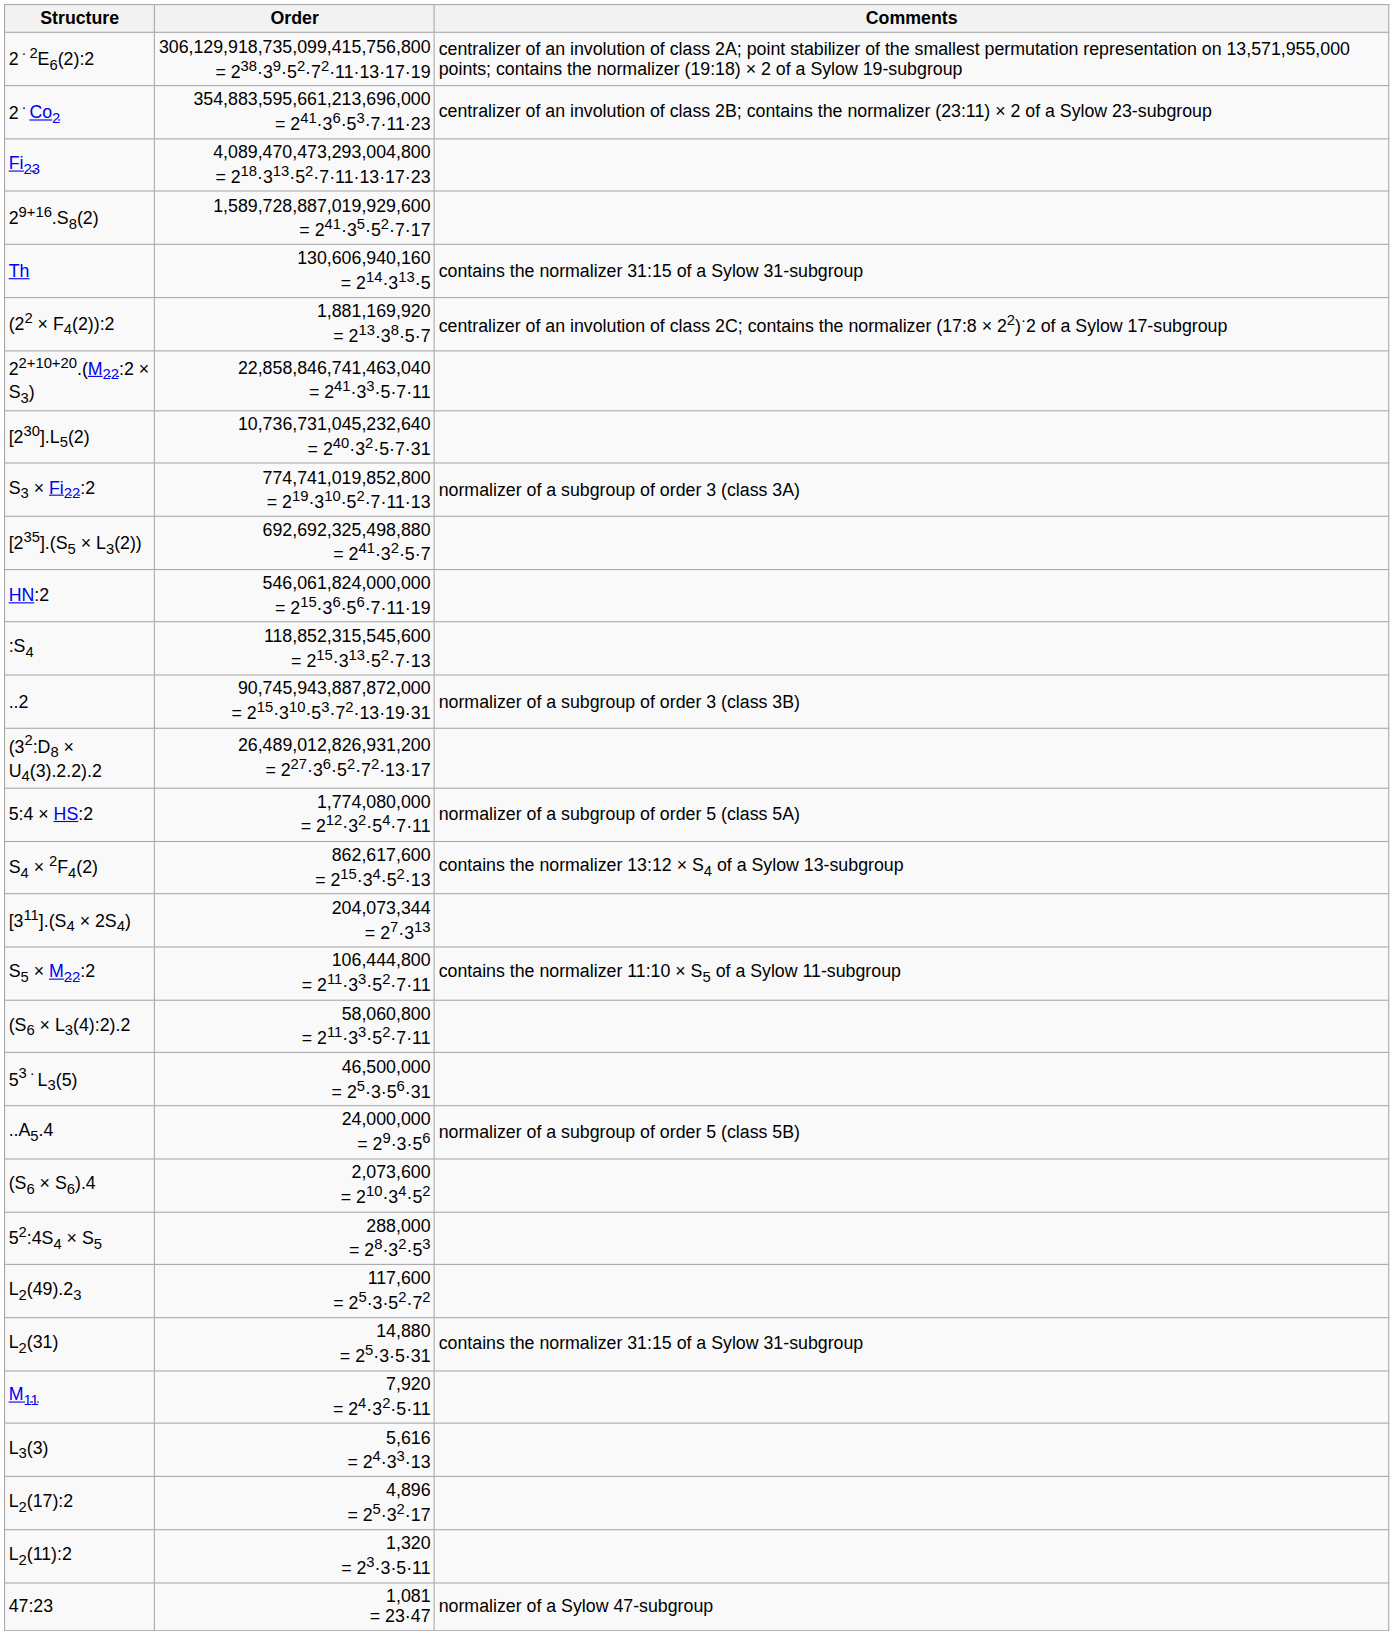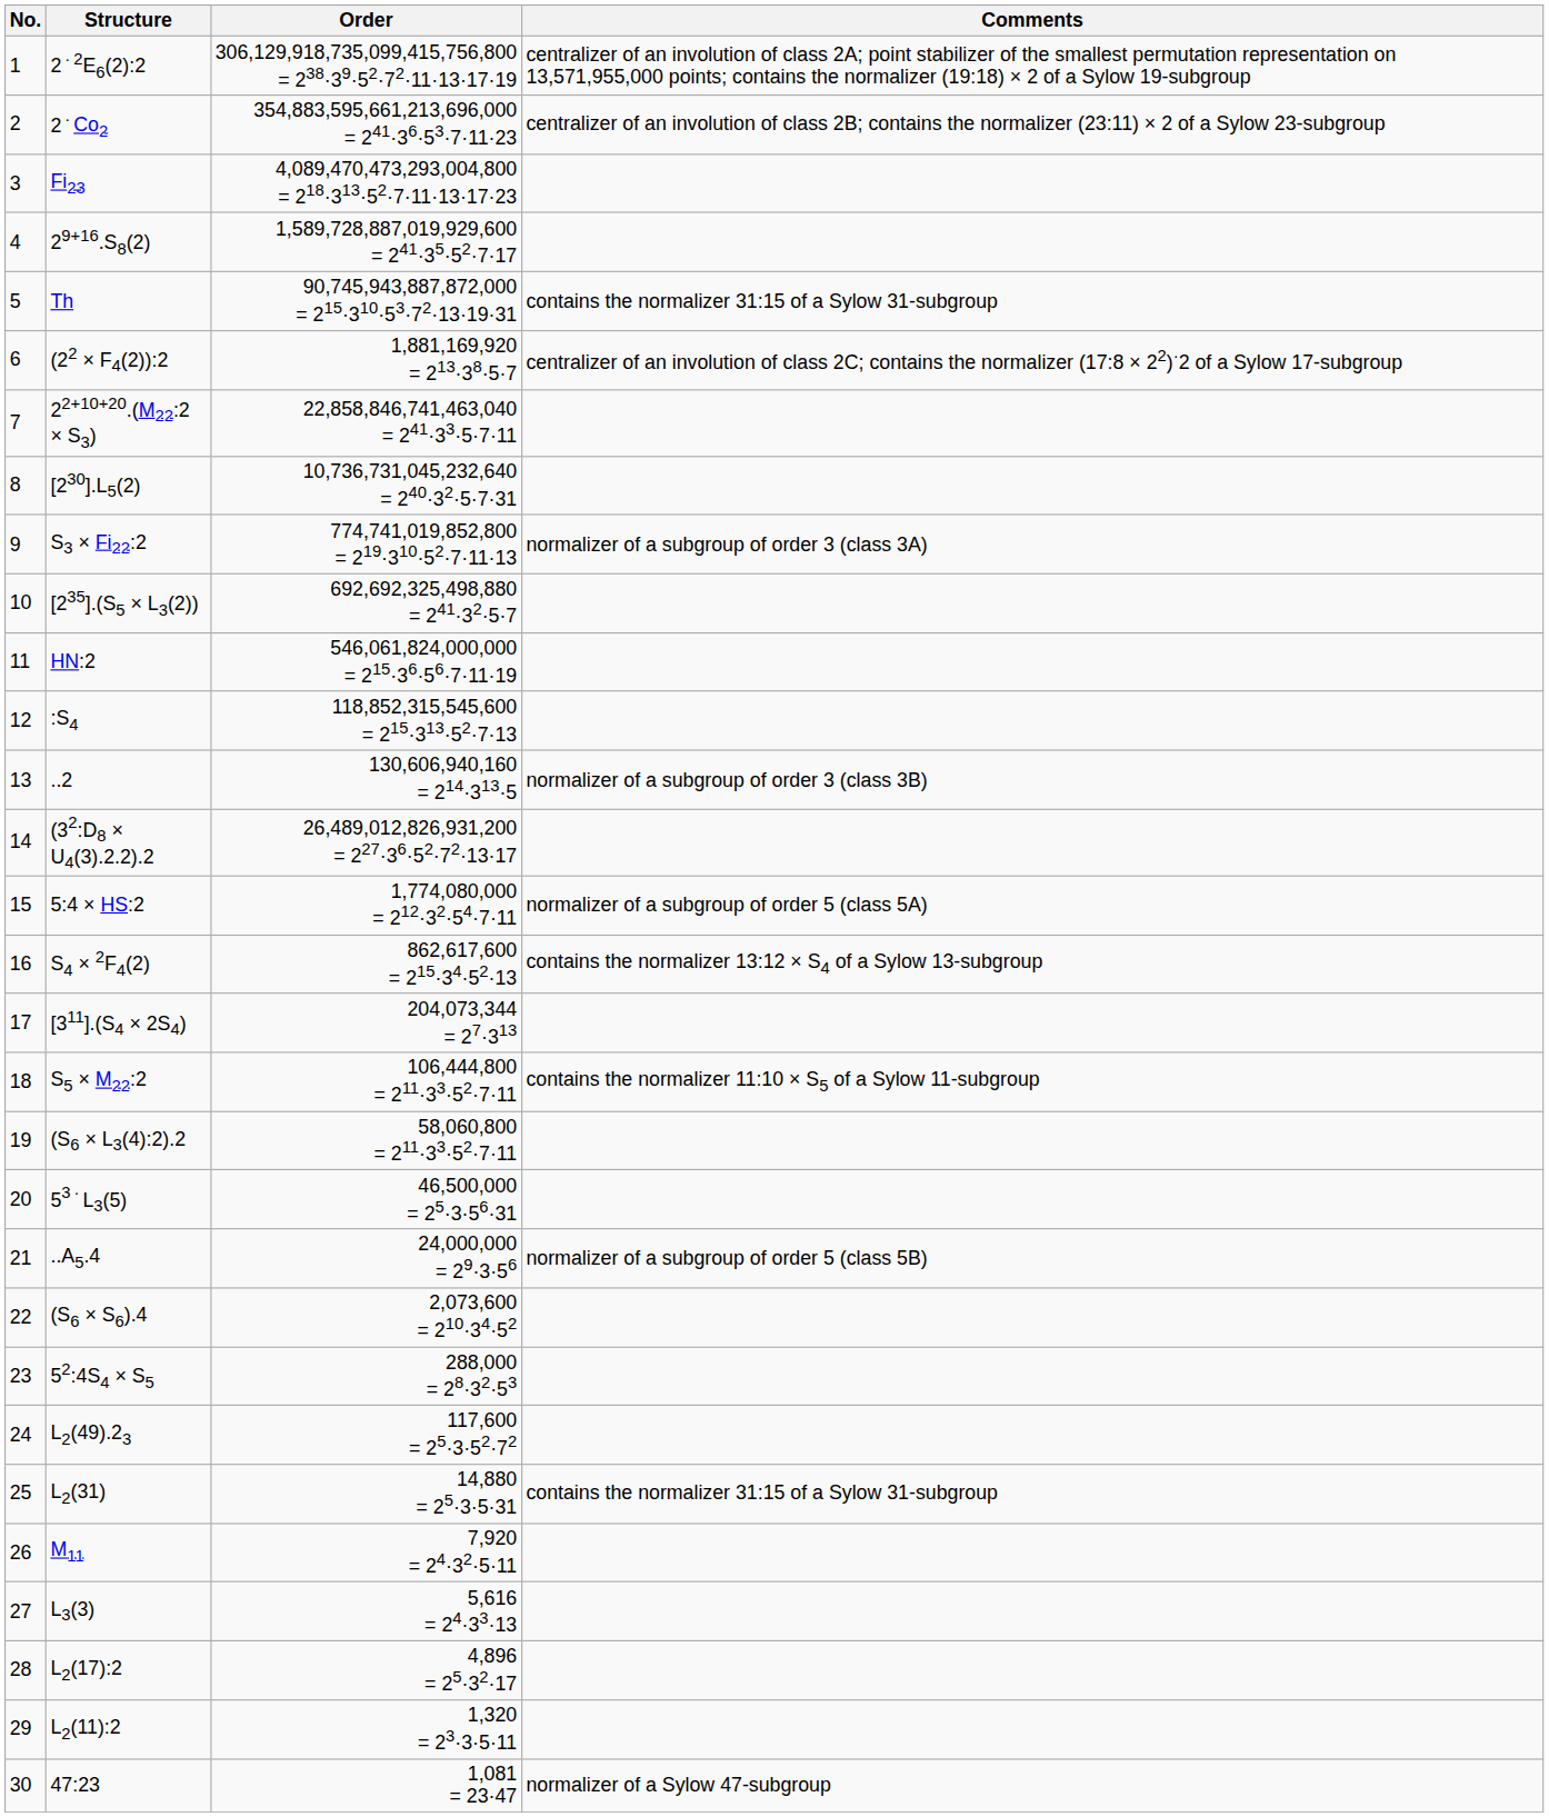 <table class="wikitable">
 <tr>
+<th>No.</th>
 <th>Structure</th>
 <th>Order</th>
 <th>Comments</th>
 </tr>
 <tr>
+<td>1</td>
 <td>2<sup> · 2</sup>E<sub>6</sub>(2):2</td>
 <td style="text-align:right;">306,129,918,735,099,415,756,800<br>= 2<sup>38</sup>·3<sup>9</sup>·5<sup>2</sup>·7<sup>2</sup>·11·13·17·19</td>
 <td>centralizer of an involution of class 2A; point stabilizer of the smallest permutation representation on 13,571,955,000 points; contains the normalizer (19:18) × 2 of a Sylow 19-subgroup</td>
 </tr>
 <tr>
+<td>2</td>
 <td>2<sup> · </sup><a href='#'>Co<sub>2</sub></a></td>
 <td style="text-align:right;">354,883,595,661,213,696,000<br>= 2<sup>41</sup>·3<sup>6</sup>·5<sup>3</sup>·7·11·23</td>
 <td>centralizer of an involution of class 2B; contains the normalizer (23:11) × 2 of a Sylow 23-subgroup</td>
 </tr>
 <tr>
+<td>3</td>
 <td><a href='#'>Fi<sub>23</sub></a></td>
 <td style="text-align:right;">4,089,470,473,293,004,800<br>= 2<sup>18</sup>·3<sup>13</sup>·5<sup>2</sup>·7·11·13·17·23</td>
 <td></td>
 </tr>
 <tr>
+<td>4</td>
 <td>2<sup>9+16</sup>.S<sub>8</sub>(2)</td>
 <td style="text-align:right;">1,589,728,887,019,929,600<br>= 2<sup>41</sup>·3<sup>5</sup>·5<sup>2</sup>·7·17</td>
 <td></td>
 </tr>
 <tr>
+<td>5</td>
 <td><a href='#'>Th</a></td>
-<td style="text-align:right;">130,606,940,160<br>= 2<sup>14</sup>·3<sup>13</sup>·5</td>
+<td style="text-align:right;">90,745,943,887,872,000<br>= 2<sup>15</sup>·3<sup>10</sup>·5<sup>3</sup>·7<sup>2</sup>·13·19·31</td>
 <td>contains the normalizer 31:15 of a Sylow 31-subgroup</td>
 </tr>
 <tr>
+<td>6</td>
 <td>(2<sup>2</sup> × F<sub>4</sub>(2)):2</td>
 <td style="text-align:right;">1,881,169,920<br>= 2<sup>13</sup>·3<sup>8</sup>·5·7</td>
 <td>centralizer of an involution of class 2C; contains the normalizer (17:8 × 2<sup>2</sup>)<sup>·</sup>2 of a Sylow 17-subgroup</td>
 </tr>
 <tr>
+<td>7</td>
 <td>2<sup>2+10+20</sup>.(<a href='#'>M<sub>22</sub></a>:2 × S<sub>3</sub>)</td>
 <td style="text-align:right;">22,858,846,741,463,040<br>= 2<sup>41</sup>·3<sup>3</sup>·5·7·11</td>
 <td></td>
 </tr>
 <tr>
+<td>8</td>
 <td>[2<sup>30</sup>].L<sub>5</sub>(2)</td>
 <td style="text-align:right;">10,736,731,045,232,640<br>= 2<sup>40</sup>·3<sup>2</sup>·5·7·31</td>
 <td></td>
 </tr>
 <tr>
+<td>9</td>
 <td>S<sub>3</sub> × <a href='#'>Fi<sub>22</sub></a>:2</td>
 <td style="text-align:right;">774,741,019,852,800<br>= 2<sup>19</sup>·3<sup>10</sup>·5<sup>2</sup>·7·11·13</td>
 <td>normalizer of a subgroup of order 3 (class 3A)</td>
 </tr>
 <tr>
+<td>10</td>
 <td>[2<sup>35</sup>].(S<sub>5</sub> × L<sub>3</sub>(2))</td>
 <td style="text-align:right;">692,692,325,498,880<br>= 2<sup>41</sup>·3<sup>2</sup>·5·7</td>
 <td></td>
 </tr>
 <tr>
+<td>11</td>
 <td><a href='#'>HN</a>:2</td>
 <td style="text-align:right;">546,061,824,000,000<br>= 2<sup>15</sup>·3<sup>6</sup>·5<sup>6</sup>·7·11·19</td>
 <td></td>
 </tr>
 <tr>
+<td>12</td>
 <td>:S<sub>4</sub></td>
 <td style="text-align:right;">118,852,315,545,600<br>= 2<sup>15</sup>·3<sup>13</sup>·5<sup>2</sup>·7·13</td>
 <td></td>
 </tr>
 <tr>
+<td>13</td>
 <td>..2</td>
-<td style="text-align:right;">90,745,943,887,872,000<br>= 2<sup>15</sup>·3<sup>10</sup>·5<sup>3</sup>·7<sup>2</sup>·13·19·31</td>
+<td style="text-align:right;">130,606,940,160<br>= 2<sup>14</sup>·3<sup>13</sup>·5</td>
 <td>normalizer of a subgroup of order 3 (class 3B)</td>
 </tr>
 <tr>
+<td>14</td>
 <td>(3<sup>2</sup>:D<sub>8</sub> × U<sub>4</sub>(3).2.2).2</td>
 <td style="text-align:right;">26,489,012,826,931,200<br>= 2<sup>27</sup>·3<sup>6</sup>·5<sup>2</sup>·7<sup>2</sup>·13·17</td>
 <td></td>
 </tr>
 <tr>
+<td>15</td>
 <td>5:4 × <a href='#'>HS</a>:2</td>
 <td style="text-align:right;">1,774,080,000<br>= 2<sup>12</sup>·3<sup>2</sup>·5<sup>4</sup>·7·11</td>
 <td>normalizer of a subgroup of order 5 (class 5A)</td>
 </tr>
 <tr>
+<td>16</td>
 <td>S<sub>4</sub> × <sup>2</sup>F<sub>4</sub>(2)</td>
 <td style="text-align:right;">862,617,600<br>= 2<sup>15</sup>·3<sup>4</sup>·5<sup>2</sup>·13</td>
 <td>contains the normalizer 13:12 × S<sub>4</sub> of a Sylow 13-subgroup</td>
 </tr>
 <tr>
+<td>17</td>
 <td>[3<sup>11</sup>].(S<sub>4</sub> × 2S<sub>4</sub>)</td>
 <td style="text-align:right;">204,073,344<br>= 2<sup>7</sup>·3<sup>13</sup></td>
 <td></td>
 </tr>
 <tr>
+<td>18</td>
 <td>S<sub>5</sub> × <a href='#'>M<sub>22</sub></a>:2</td>
 <td style="text-align:right;">106,444,800<br>= 2<sup>11</sup>·3<sup>3</sup>·5<sup>2</sup>·7·11</td>
 <td>contains the normalizer 11:10 × S<sub>5</sub> of a Sylow 11-subgroup</td>
 </tr>
 <tr>
+<td>19</td>
 <td>(S<sub>6</sub> × L<sub>3</sub>(4):2).2</td>
 <td style="text-align:right;">58,060,800<br>= 2<sup>11</sup>·3<sup>3</sup>·5<sup>2</sup>·7·11</td>
 <td></td>
 </tr>
 <tr>
+<td>20</td>
 <td>5<sup>3 · </sup>L<sub>3</sub>(5)</td>
 <td style="text-align:right;">46,500,000<br>= 2<sup>5</sup>·3·5<sup>6</sup>·31</td>
 <td></td>
 </tr>
 <tr>
+<td>21</td>
 <td>..A<sub>5</sub>.4</td>
 <td style="text-align:right;">24,000,000<br>= 2<sup>9</sup>·3·5<sup>6</sup></td>
 <td>normalizer of a subgroup of order 5 (class 5B)</td>
 </tr>
 <tr>
+<td>22</td>
 <td>(S<sub>6</sub> × S<sub>6</sub>).4</td>
 <td style="text-align:right;">2,073,600<br>= 2<sup>10</sup>·3<sup>4</sup>·5<sup>2</sup></td>
 <td></td>
 </tr>
 <tr>
+<td>23</td>
 <td>5<sup>2</sup>:4S<sub>4</sub> × S<sub>5</sub></td>
 <td style="text-align:right;">288,000<br>= 2<sup>8</sup>·3<sup>2</sup>·5<sup>3</sup></td>
 <td></td>
 </tr>
 <tr>
+<td>24</td>
 <td>L<sub>2</sub>(49).2<sub>3</sub></td>
 <td style="text-align:right;">117,600<br>= 2<sup>5</sup>·3·5<sup>2</sup>·7<sup>2</sup></td>
 <td></td>
 </tr>
 <tr>
+<td>25</td>
 <td>L<sub>2</sub>(31)</td>
 <td style="text-align:right;">14,880<br>= 2<sup>5</sup>·3·5·31</td>
 <td>contains the normalizer 31:15 of a Sylow 31-subgroup</td>
 </tr>
 <tr>
+<td>26</td>
 <td><a href='#'>M<sub>11</sub></a></td>
 <td style="text-align:right;">7,920<br>= 2<sup>4</sup>·3<sup>2</sup>·5·11</td>
 <td></td>
 </tr>
 <tr>
+<td>27</td>
 <td>L<sub>3</sub>(3)</td>
 <td style="text-align:right;">5,616<br>= 2<sup>4</sup>·3<sup>3</sup>·13</td>
 <td></td>
 </tr>
 <tr>
+<td>28</td>
 <td>L<sub>2</sub>(17):2</td>
 <td style="text-align:right;">4,896<br>= 2<sup>5</sup>·3<sup>2</sup>·17</td>
 <td></td>
 </tr>
 <tr>
+<td>29</td>
 <td>L<sub>2</sub>(11):2</td>
 <td style="text-align:right;">1,320<br>= 2<sup>3</sup>·3·5·11</td>
 <td></td>
 </tr>
 <tr>
+<td>30</td>
 <td>47:23</td>
 <td style="text-align:right;">1,081<br>= 23·47</td>
 <td>normalizer of a Sylow 47-subgroup</td>
 </tr>
 </table>
